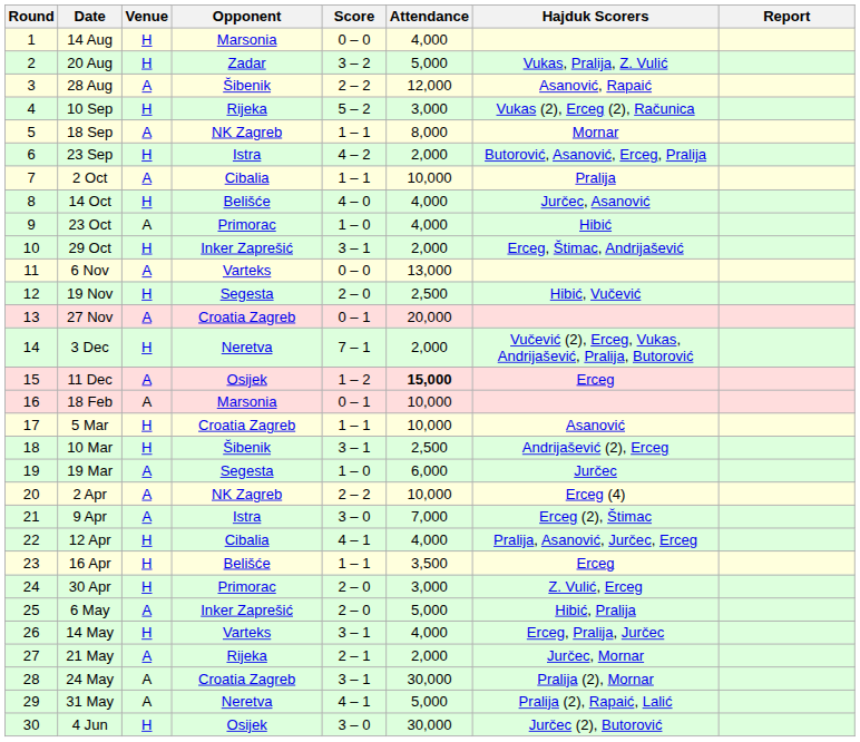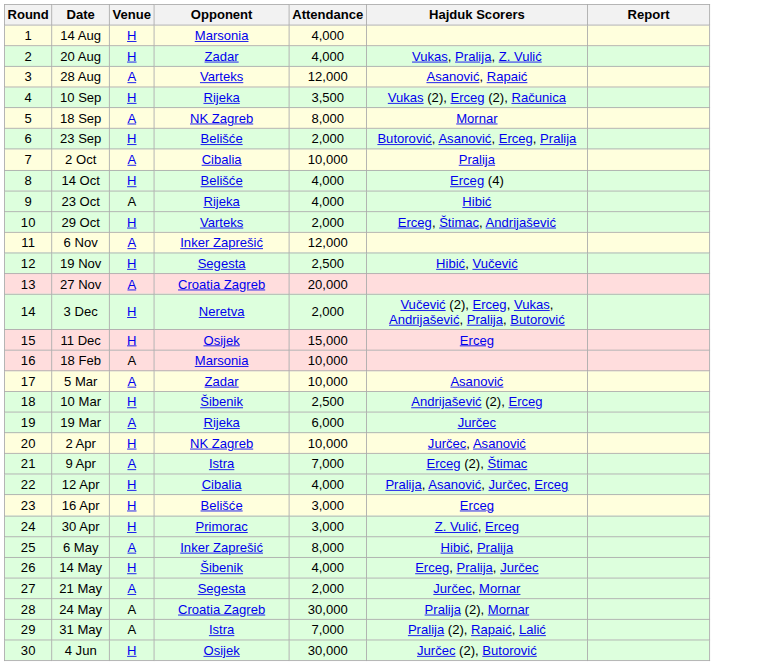 <table class="wikitable sortable" style="text-align: center; font-size:95%;">
 <tr>
 <th width="30">Round</th>
 <th width="60">Date</th>
 <th width="20">Venue</th>
 <th width="150">Opponent</th>
-<th width="60">Score</th>
 <th width="40">Attendance</th>
 <th width="250">Hajduk Scorers</th>
 <th width="135" class="unsortable">Report</th>
 </tr>
 <tr bgcolor="#ffffdd">
 <td>1</td>
 <td>14 Aug</td>
 <td><a href='#'>H</a></td>
 <td><a href='#'>Marsonia</a></td>
-<td>0 – 0</td>
 <td>4,000</td>
 <td></td>
 <td></td>
 </tr>
 <tr bgcolor="#ddffdd">
 <td>2</td>
 <td>20 Aug</td>
 <td><a href='#'>H</a></td>
 <td><a href='#'>Zadar</a></td>
-<td>3 – 2</td>
-<td>5,000</td>
+<td>4,000</td>
 <td><a href='#'>Vukas</a>, <a href='#'>Pralija</a>, <a href='#'>Z. Vulić</a></td>
 <td></td>
 </tr>
 <tr bgcolor="#ffffdd">
 <td>3</td>
 <td>28 Aug</td>
 <td><a href='#'>A</a></td>
-<td><a href='#'>Šibenik</a></td>
-<td>2 – 2</td>
+<td><a href='#'>Varteks</a></td>
 <td>12,000</td>
 <td><a href='#'>Asanović</a>, <a href='#'>Rapaić</a></td>
 <td></td>
 </tr>
 <tr bgcolor="#ddffdd">
 <td>4</td>
 <td>10 Sep</td>
 <td><a href='#'>H</a></td>
 <td><a href='#'>Rijeka</a></td>
-<td>5 – 2</td>
-<td>3,000</td>
+<td>3,500</td>
 <td><a href='#'>Vukas</a> (2), <a href='#'>Erceg</a> (2), <a href='#'>Računica</a></td>
 <td></td>
 </tr>
 <tr bgcolor="#ffffdd">
 <td>5</td>
 <td>18 Sep</td>
 <td><a href='#'>A</a></td>
 <td><a href='#'>NK Zagreb</a></td>
-<td>1 – 1</td>
 <td>8,000</td>
 <td><a href='#'>Mornar</a></td>
 <td></td>
 </tr>
 <tr bgcolor="#ddffdd">
 <td>6</td>
 <td>23 Sep</td>
 <td><a href='#'>H</a></td>
-<td><a href='#'>Istra</a></td>
-<td>4 – 2</td>
+<td><a href='#'>Belišće</a></td>
 <td>2,000</td>
 <td><a href='#'>Butorović</a>, <a href='#'>Asanović</a>, <a href='#'>Erceg</a>, <a href='#'>Pralija</a></td>
 <td></td>
 </tr>
 <tr bgcolor="#ffffdd">
 <td>7</td>
 <td>2 Oct</td>
 <td><a href='#'>A</a></td>
 <td><a href='#'>Cibalia</a></td>
-<td>1 – 1</td>
 <td>10,000</td>
 <td><a href='#'>Pralija</a></td>
 <td></td>
 </tr>
 <tr bgcolor="#ddffdd">
 <td>8</td>
 <td>14 Oct</td>
 <td><a href='#'>H</a></td>
 <td><a href='#'>Belišće</a></td>
-<td>4 – 0</td>
 <td>4,000</td>
-<td><a href='#'>Jurčec</a>, <a href='#'>Asanović</a></td>
+<td><a href='#'>Erceg</a> (4)</td>
 <td></td>
 </tr>
 <tr bgcolor="#ddffdd">
 <td>9</td>
 <td>23 Oct</td>
 <td>A</td>
-<td><a href='#'>Primorac</a></td>
-<td>1 – 0</td>
+<td><a href='#'>Rijeka</a></td>
 <td>4,000</td>
 <td><a href='#'>Hibić</a></td>
 <td></td>
 </tr>
 <tr bgcolor="#ddffdd">
 <td>10</td>
 <td>29 Oct</td>
 <td><a href='#'>H</a></td>
-<td><a href='#'>Inker Zaprešić</a></td>
-<td>3 – 1</td>
+<td><a href='#'>Varteks</a></td>
 <td>2,000</td>
 <td><a href='#'>Erceg</a>, <a href='#'>Štimac</a>, <a href='#'>Andrijašević</a></td>
 <td></td>
 </tr>
 <tr bgcolor="#ffffdd">
 <td>11</td>
 <td>6 Nov</td>
 <td><a href='#'>A</a></td>
-<td><a href='#'>Varteks</a></td>
-<td>0 – 0</td>
-<td>13,000</td>
+<td><a href='#'>Inker Zaprešić</a></td>
+<td>12,000</td>
 <td></td>
 <td></td>
 </tr>
 <tr bgcolor="#ddffdd">
 <td>12</td>
 <td>19 Nov</td>
 <td><a href='#'>H</a></td>
 <td><a href='#'>Segesta</a></td>
-<td>2 – 0</td>
 <td>2,500</td>
 <td><a href='#'>Hibić</a>, <a href='#'>Vučević</a></td>
 <td></td>
 </tr>
 <tr bgcolor="#ffdddd">
 <td>13</td>
 <td>27 Nov</td>
 <td><a href='#'>A</a></td>
 <td><a href='#'>Croatia Zagreb</a></td>
-<td>0 – 1</td>
 <td>20,000</td>
 <td></td>
 <td></td>
 </tr>
 <tr bgcolor="#ddffdd">
 <td>14</td>
 <td>3 Dec</td>
 <td><a href='#'>H</a></td>
 <td><a href='#'>Neretva</a></td>
-<td>7 – 1</td>
 <td>2,000</td>
 <td><a href='#'>Vučević</a> (2), <a href='#'>Erceg</a>, <a href='#'>Vukas</a>, <a href='#'>Andrijašević</a>, <a href='#'>Pralija</a>, <a href='#'>Butorović</a></td>
 <td></td>
 </tr>
 <tr bgcolor="#ffdddd">
 <td>15</td>
 <td>11 Dec</td>
-<td><a href='#'>A</a></td>
+<td><a href='#'>H</a></td>
 <td><a href='#'>Osijek</a></td>
-<td>1 – 2</td>
-<td><strong>15,000</strong></td>
+<td>15,000</td>
 <td><a href='#'>Erceg</a></td>
 <td></td>
 </tr>
 <tr bgcolor="#ffdddd">
 <td>16</td>
 <td>18 Feb</td>
 <td>A</td>
 <td><a href='#'>Marsonia</a></td>
-<td>0 – 1</td>
 <td>10,000</td>
 <td></td>
 <td></td>
 </tr>
 <tr bgcolor="#ffffdd">
 <td>17</td>
 <td>5 Mar</td>
-<td><a href='#'>H</a></td>
-<td><a href='#'>Croatia Zagreb</a></td>
-<td>1 – 1</td>
+<td><a href='#'>A</a></td>
+<td><a href='#'>Zadar</a></td>
 <td>10,000</td>
 <td><a href='#'>Asanović</a></td>
 <td></td>
 </tr>
 <tr bgcolor="#ddffdd">
 <td>18</td>
 <td>10 Mar</td>
 <td><a href='#'>H</a></td>
 <td><a href='#'>Šibenik</a></td>
-<td>3 – 1</td>
 <td>2,500</td>
 <td><a href='#'>Andrijašević</a> (2), <a href='#'>Erceg</a></td>
 <td></td>
 </tr>
 <tr bgcolor="#ddffdd">
 <td>19</td>
 <td>19 Mar</td>
 <td><a href='#'>A</a></td>
-<td><a href='#'>Segesta</a></td>
-<td>1 – 0</td>
+<td><a href='#'>Rijeka</a></td>
 <td>6,000</td>
 <td><a href='#'>Jurčec</a></td>
 <td></td>
 </tr>
 <tr bgcolor="#ffffdd">
 <td>20</td>
 <td>2 Apr</td>
-<td><a href='#'>A</a></td>
+<td><a href='#'>H</a></td>
 <td><a href='#'>NK Zagreb</a></td>
-<td>2 – 2</td>
 <td>10,000</td>
-<td><a href='#'>Erceg</a> (4)</td>
+<td><a href='#'>Jurčec</a>, <a href='#'>Asanović</a></td>
 <td></td>
 </tr>
 <tr bgcolor="#ddffdd">
 <td>21</td>
 <td>9 Apr</td>
 <td><a href='#'>A</a></td>
 <td><a href='#'>Istra</a></td>
-<td>3 – 0</td>
 <td>7,000</td>
 <td><a href='#'>Erceg</a> (2), <a href='#'>Štimac</a></td>
 <td></td>
 </tr>
 <tr bgcolor="#ddffdd">
 <td>22</td>
 <td>12 Apr</td>
 <td><a href='#'>H</a></td>
 <td><a href='#'>Cibalia</a></td>
-<td>4 – 1</td>
 <td>4,000</td>
 <td><a href='#'>Pralija</a>, <a href='#'>Asanović</a>, <a href='#'>Jurčec</a>, <a href='#'>Erceg</a></td>
 <td></td>
 </tr>
 <tr bgcolor="#ffffdd">
 <td>23</td>
 <td>16 Apr</td>
 <td><a href='#'>H</a></td>
 <td><a href='#'>Belišće</a></td>
-<td>1 – 1</td>
-<td>3,500</td>
+<td>3,000</td>
 <td><a href='#'>Erceg</a></td>
 <td></td>
 </tr>
 <tr bgcolor="#ddffdd">
 <td>24</td>
 <td>30 Apr</td>
 <td><a href='#'>H</a></td>
 <td><a href='#'>Primorac</a></td>
-<td>2 – 0</td>
 <td>3,000</td>
 <td><a href='#'>Z. Vulić</a>, <a href='#'>Erceg</a></td>
 <td></td>
 </tr>
 <tr bgcolor="#ddffdd">
 <td>25</td>
 <td>6 May</td>
 <td><a href='#'>A</a></td>
 <td><a href='#'>Inker Zaprešić</a></td>
-<td>2 – 0</td>
-<td>5,000</td>
+<td>8,000</td>
 <td><a href='#'>Hibić</a>, <a href='#'>Pralija</a></td>
 <td></td>
 </tr>
 <tr bgcolor="#ddffdd">
 <td>26</td>
 <td>14 May</td>
 <td><a href='#'>H</a></td>
-<td><a href='#'>Varteks</a></td>
-<td>3 – 1</td>
+<td><a href='#'>Šibenik</a></td>
 <td>4,000</td>
 <td><a href='#'>Erceg</a>, <a href='#'>Pralija</a>, <a href='#'>Jurčec</a></td>
 <td></td>
 </tr>
 <tr bgcolor="#ddffdd">
 <td>27</td>
 <td>21 May</td>
 <td><a href='#'>A</a></td>
-<td><a href='#'>Rijeka</a></td>
-<td>2 – 1</td>
+<td><a href='#'>Segesta</a></td>
 <td>2,000</td>
 <td><a href='#'>Jurčec</a>, <a href='#'>Mornar</a></td>
 <td></td>
 </tr>
 <tr bgcolor="#ddffdd">
 <td>28</td>
 <td>24 May</td>
 <td>A</td>
 <td><a href='#'>Croatia Zagreb</a></td>
-<td>3 – 1</td>
 <td>30,000</td>
 <td><a href='#'>Pralija</a> (2), <a href='#'>Mornar</a></td>
 <td></td>
 </tr>
 <tr bgcolor="#ddffdd">
 <td>29</td>
 <td>31 May</td>
 <td>A</td>
-<td><a href='#'>Neretva</a></td>
-<td>4 – 1</td>
-<td>5,000</td>
+<td><a href='#'>Istra</a></td>
+<td>7,000</td>
 <td><a href='#'>Pralija</a> (2), <a href='#'>Rapaić</a>, <a href='#'>Lalić</a></td>
 <td></td>
 </tr>
 <tr bgcolor="#ddffdd">
 <td>30</td>
 <td>4 Jun</td>
 <td><a href='#'>H</a></td>
 <td><a href='#'>Osijek</a></td>
-<td>3 – 0</td>
 <td>30,000</td>
 <td><a href='#'>Jurčec</a> (2), <a href='#'>Butorović</a></td>
 <td></td>
 </tr>
 </table>
